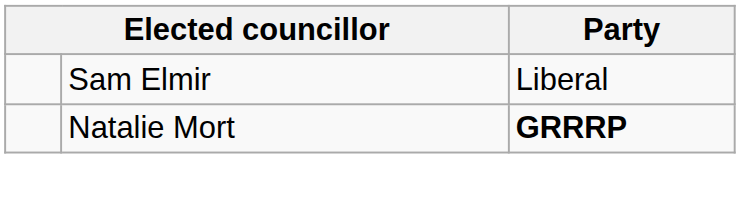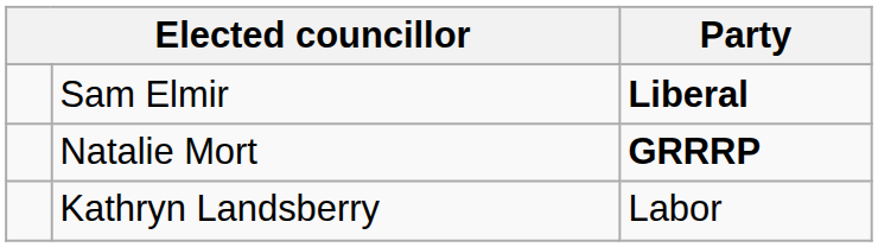 <table class="wikitable" style="float:right;clear:right;width:30%">
 <tr>
 <th colspan="2">Elected councillor</th>
 <th>Party</th>
 </tr>
 <tr>
 <td> </td>
 <td>Sam Elmir</td>
-<td>Liberal</td>
+<td><strong>Liberal</strong></td>
 </tr>
 <tr>
 <td> </td>
 <td>Natalie Mort</td>
 <td><strong>GRRRP</strong></td>
 </tr>
+<tr>
+<td> </td>
+<td>Kathryn Landsberry</td>
+<td>Labor</td>
+</tr>
 </table>
